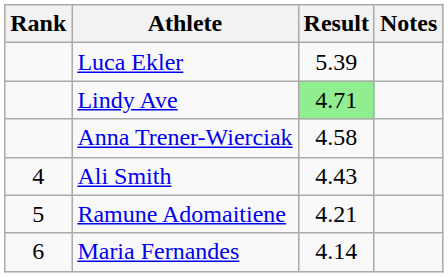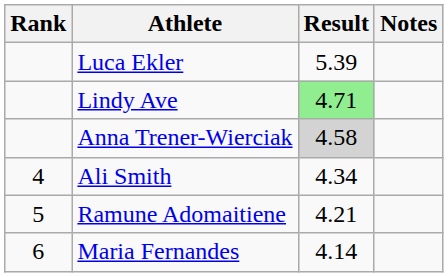 <table class="wikitable sortable" style="text-align:center">
 <tr>
 <th>Rank</th>
 <th>Athlete</th>
 <th>Result</th>
 <th>Notes</th>
 </tr>
 <tr>
 <td></td>
 <td style="text-align:left"><a href='#'>Luca Ekler</a><br></td>
 <td>5.39</td>
 <td></td>
 </tr>
 <tr>
 <td></td>
 <td style="text-align:left"><a href='#'>Lindy Ave</a><br></td>
 <td style="background: lightgreen;">4.71</td>
 <td></td>
 </tr>
 <tr>
 <td></td>
 <td style="text-align:left"><a href='#'>Anna Trener-Wierciak</a><br></td>
-<td>4.58</td>
+<td style="background: lightgrey;">4.58</td>
 <td></td>
 </tr>
 <tr>
 <td>4</td>
 <td style="text-align:left"><a href='#'>Ali Smith</a><br></td>
-<td>4.43</td>
+<td>4.34</td>
 <td></td>
 </tr>
 <tr>
 <td>5</td>
 <td style="text-align:left"><a href='#'>Ramune Adomaitiene</a><br></td>
 <td>4.21</td>
 <td></td>
 </tr>
 <tr>
 <td>6</td>
 <td style="text-align:left"><a href='#'>Maria Fernandes</a><br></td>
 <td>4.14</td>
 <td></td>
 </tr>
 </table>
